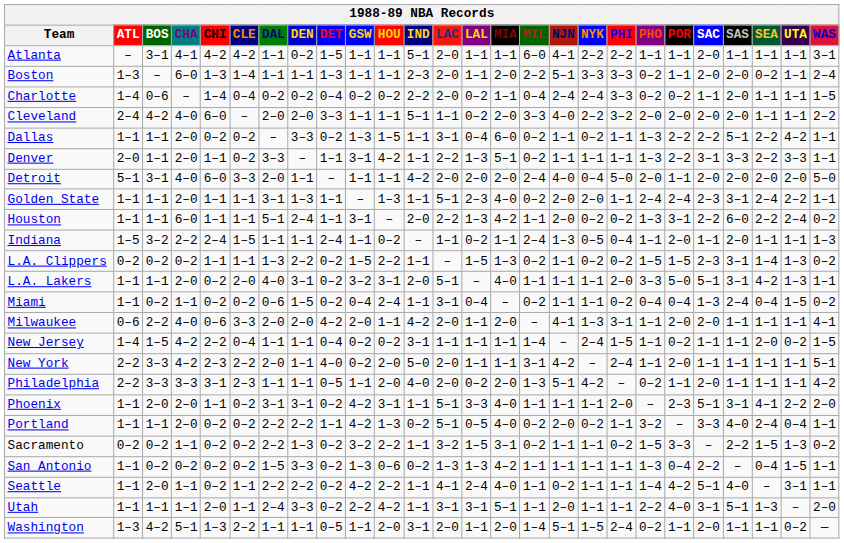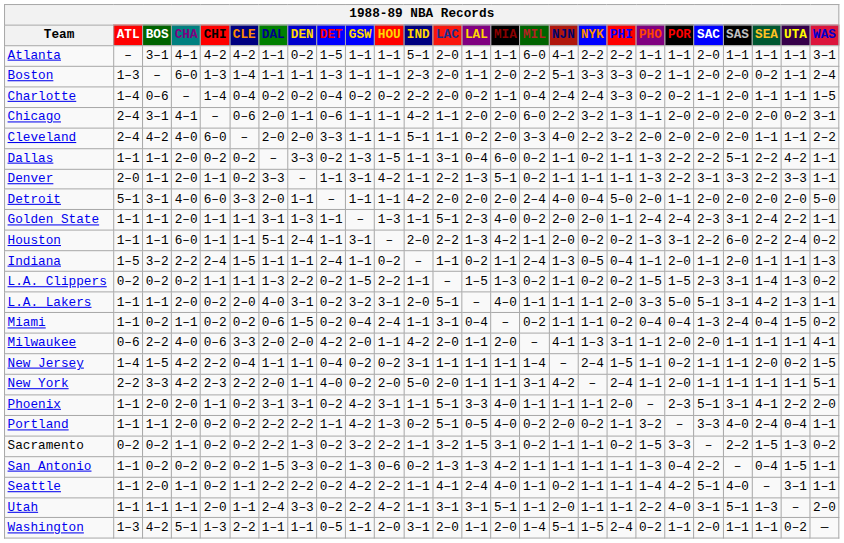 <table class="wikitable" style="font-size:95%; text-align:center;">
 <tr>
 <th colspan=26>1988-89 NBA Records</th>
 </tr>
 <tr>
 <th width=100>Team</th>
 <th style="background:#FF0000;color:#FFFFFF;width=35">ATL</th>
 <th style="background:#006400;color:#FFFFFF;width=35">BOS</th>
 <th style="background:#008080;color:#800080;width=35">CHA</th>
 <th style="background:#FF0000;color:#000000;width=35">CHI</th>
 <th style="background:#000080;color:#FF8C00;width=35">CLE</th>
 <th style="background:#008000;color:#00008B;width=35">DAL</th>
 <th style="background:#0000CD;color:#FFD700;width=35">DEN</th>
 <th style="background:#0000FF;color:#FF0000;width=35">DET</th>
 <th style="background:#0000FF;color:#FFD700;width=35">GSW</th>
 <th style="background:#FF0000;color:#FFD700;width=35">HOU</th>
 <th style="background:#000080;color:#FFD700;width=35">IND</th>
 <th style="background:#F9160D;color:#1A2E8B;width=35">LAC</th>
 <th style="background:#800080;color:#FFD700;width=35">LAL</th>
 <th style="background:#000000;color:#8B0000;width=35">MIA</th>
 <th style="background:#006400;color:#B22222;width=35">MIL</th>
 <th style="background:#B0170C;color:#00056D;width=35">NJN</th>
 <th style="background:#0000FF;color:#FF8C00;width=35">NYK</th>
 <th style="background:#FF0000;color:#0000FF;width=35">PHI</th>
 <th style="background:#800080;color:#FF4500;width=35">PHO</th>
 <th style="background:#000000;color:#FF0000;width=35">POR</th>
 <th style="background:#0000FF;color:#FFFFFF;width=35">SAC</th>
 <th style="background:#000000;color:#C0C0C0;width=35">SAS</th>
 <th style="background:#005831;color:#FFC322;width=35">SEA</th>
 <th style="background:#36004A;color:#FFFF00;width=35">UTA</th>
 <th style="background:#DC143C;color:#0000CD;width=35">WAS</th>
 </tr>
 <tr>
 <td style="text-align:left;"><a href='#'>Atlanta</a></td>
 <td>–</td>
 <td>3–1</td>
 <td>4–1</td>
 <td>4–2</td>
 <td>4–2</td>
 <td>1–1</td>
 <td>0–2</td>
 <td>1–5</td>
 <td>1–1</td>
 <td>1–1</td>
 <td>5–1</td>
 <td>2–0</td>
 <td>1–1</td>
 <td>1–1</td>
 <td>6–0</td>
 <td>4–1</td>
 <td>2–2</td>
 <td>2–2</td>
 <td>1–1</td>
 <td>1–1</td>
 <td>2–0</td>
 <td>1–1</td>
 <td>1–1</td>
 <td>1–1</td>
 <td>3–1</td>
 </tr>
 <tr>
 <td style="text-align:left;"><a href='#'>Boston</a></td>
 <td>1–3</td>
 <td>–</td>
 <td>6–0</td>
 <td>1–3</td>
 <td>1–4</td>
 <td>1–1</td>
 <td>1–1</td>
 <td>1–3</td>
 <td>1–1</td>
 <td>1–1</td>
 <td>2–3</td>
 <td>2–0</td>
 <td>1–1</td>
 <td>2–0</td>
 <td>2–2</td>
 <td>5–1</td>
 <td>3–3</td>
 <td>3–3</td>
 <td>0–2</td>
 <td>1–1</td>
 <td>2–0</td>
 <td>2–0</td>
 <td>0–2</td>
 <td>1–1</td>
 <td>2–4</td>
 </tr>
 <tr>
 <td style="text-align:left;"><a href='#'>Charlotte</a></td>
 <td>1–4</td>
 <td>0–6</td>
 <td>–</td>
 <td>1–4</td>
 <td>0–4</td>
 <td>0–2</td>
 <td>0–2</td>
 <td>0–4</td>
 <td>0–2</td>
 <td>0–2</td>
 <td>2–2</td>
 <td>2–0</td>
 <td>0–2</td>
 <td>1–1</td>
 <td>0–4</td>
 <td>2–4</td>
 <td>2–4</td>
 <td>3–3</td>
 <td>0–2</td>
 <td>0–2</td>
 <td>1–1</td>
 <td>2–0</td>
 <td>1–1</td>
 <td>1–1</td>
 <td>1–5</td>
+</tr>
+<tr>
+<td style="text-align:left;"><a href='#'>Chicago</a></td>
+<td>2–4</td>
+<td>3–1</td>
+<td>4–1</td>
+<td>–</td>
+<td>0–6</td>
+<td>2–0</td>
+<td>1–1</td>
+<td>0–6</td>
+<td>1–1</td>
+<td>1–1</td>
+<td>4–2</td>
+<td>1–1</td>
+<td>2–0</td>
+<td>2–0</td>
+<td>6–0</td>
+<td>2–2</td>
+<td>3–2</td>
+<td>1–3</td>
+<td>1–1</td>
+<td>2–0</td>
+<td>2–0</td>
+<td>2–0</td>
+<td>2–0</td>
+<td>0–2</td>
+<td>3–1</td>
 </tr>
 <tr>
 <td style="text-align:left;"><a href='#'>Cleveland</a></td>
 <td>2–4</td>
 <td>4–2</td>
 <td>4–0</td>
 <td>6–0</td>
 <td>–</td>
 <td>2–0</td>
 <td>2–0</td>
 <td>3–3</td>
 <td>1–1</td>
 <td>1–1</td>
 <td>5–1</td>
 <td>1–1</td>
 <td>0–2</td>
 <td>2–0</td>
 <td>3–3</td>
 <td>4–0</td>
 <td>2–2</td>
 <td>3–2</td>
 <td>2–0</td>
 <td>2–0</td>
 <td>2–0</td>
 <td>2–0</td>
 <td>1–1</td>
 <td>1–1</td>
 <td>2–2</td>
 </tr>
 <tr>
 <td style="text-align:left;"><a href='#'>Dallas</a></td>
 <td>1–1</td>
 <td>1–1</td>
 <td>2–0</td>
 <td>0–2</td>
 <td>0–2</td>
 <td>–</td>
 <td>3–3</td>
 <td>0–2</td>
 <td>1–3</td>
 <td>1–5</td>
 <td>1–1</td>
 <td>3–1</td>
 <td>0–4</td>
 <td>6–0</td>
 <td>0–2</td>
 <td>1–1</td>
 <td>0–2</td>
 <td>1–1</td>
 <td>1–3</td>
 <td>2–2</td>
 <td>2–2</td>
 <td>5–1</td>
 <td>2–2</td>
 <td>4–2</td>
 <td>1–1</td>
 </tr>
 <tr>
 <td style="text-align:left;"><a href='#'>Denver</a></td>
 <td>2–0</td>
 <td>1–1</td>
 <td>2–0</td>
 <td>1–1</td>
 <td>0–2</td>
 <td>3–3</td>
 <td>–</td>
 <td>1–1</td>
 <td>3–1</td>
 <td>4–2</td>
 <td>1–1</td>
 <td>2–2</td>
 <td>1–3</td>
 <td>5–1</td>
 <td>0–2</td>
 <td>1–1</td>
 <td>1–1</td>
 <td>1–1</td>
 <td>1–3</td>
 <td>2–2</td>
 <td>3–1</td>
 <td>3–3</td>
 <td>2–2</td>
 <td>3–3</td>
 <td>1–1</td>
 </tr>
 <tr>
 <td style="text-align:left;"><a href='#'>Detroit</a></td>
 <td>5–1</td>
 <td>3–1</td>
 <td>4–0</td>
 <td>6–0</td>
 <td>3–3</td>
 <td>2–0</td>
 <td>1–1</td>
 <td>–</td>
 <td>1–1</td>
 <td>1–1</td>
 <td>4–2</td>
 <td>2–0</td>
 <td>2–0</td>
 <td>2–0</td>
 <td>2–4</td>
 <td>4–0</td>
 <td>0–4</td>
 <td>5–0</td>
 <td>2–0</td>
 <td>1–1</td>
 <td>2–0</td>
 <td>2–0</td>
 <td>2–0</td>
 <td>2–0</td>
 <td>5–0</td>
 </tr>
 <tr>
 <td style="text-align:left;"><a href='#'>Golden State</a></td>
 <td>1–1</td>
 <td>1–1</td>
 <td>2–0</td>
 <td>1–1</td>
 <td>1–1</td>
 <td>3–1</td>
 <td>1–3</td>
 <td>1–1</td>
 <td>–</td>
 <td>1–3</td>
 <td>1–1</td>
 <td>5–1</td>
 <td>2–3</td>
 <td>4–0</td>
 <td>0–2</td>
 <td>2–0</td>
 <td>2–0</td>
 <td>1–1</td>
 <td>2–4</td>
 <td>2–4</td>
 <td>2–3</td>
 <td>3–1</td>
 <td>2–4</td>
 <td>2–2</td>
 <td>1–1</td>
 </tr>
 <tr>
 <td style="text-align:left;"><a href='#'>Houston</a></td>
 <td>1–1</td>
 <td>1–1</td>
 <td>6–0</td>
 <td>1–1</td>
 <td>1–1</td>
 <td>5–1</td>
 <td>2–4</td>
 <td>1–1</td>
 <td>3–1</td>
 <td>–</td>
 <td>2–0</td>
 <td>2–2</td>
 <td>1–3</td>
 <td>4–2</td>
 <td>1–1</td>
 <td>2–0</td>
 <td>0–2</td>
 <td>0–2</td>
 <td>1–3</td>
 <td>3–1</td>
 <td>2–2</td>
 <td>6–0</td>
 <td>2–2</td>
 <td>2–4</td>
 <td>0–2</td>
 </tr>
 <tr>
 <td style="text-align:left;"><a href='#'>Indiana</a></td>
 <td>1–5</td>
 <td>3–2</td>
 <td>2–2</td>
 <td>2–4</td>
 <td>1–5</td>
 <td>1–1</td>
 <td>1–1</td>
 <td>2–4</td>
 <td>1–1</td>
 <td>0–2</td>
 <td>–</td>
 <td>1–1</td>
 <td>0–2</td>
 <td>1–1</td>
 <td>2–4</td>
 <td>1–3</td>
 <td>0–5</td>
 <td>0–4</td>
 <td>1–1</td>
 <td>2–0</td>
 <td>1–1</td>
 <td>2–0</td>
 <td>1–1</td>
 <td>1–1</td>
 <td>1–3</td>
 </tr>
 <tr>
 <td style="text-align:left;"><a href='#'>L.A. Clippers</a></td>
 <td>0–2</td>
 <td>0–2</td>
 <td>0–2</td>
 <td>1–1</td>
 <td>1–1</td>
 <td>1–3</td>
 <td>2–2</td>
 <td>0–2</td>
 <td>1–5</td>
 <td>2–2</td>
 <td>1–1</td>
 <td>–</td>
 <td>1–5</td>
 <td>1–3</td>
 <td>0–2</td>
 <td>1–1</td>
 <td>0–2</td>
 <td>0–2</td>
 <td>1–5</td>
 <td>1–5</td>
 <td>2–3</td>
 <td>3–1</td>
 <td>1–4</td>
 <td>1–3</td>
 <td>0–2</td>
 </tr>
 <tr>
 <td style="text-align:left;"><a href='#'>L.A. Lakers</a></td>
 <td>1–1</td>
 <td>1–1</td>
 <td>2–0</td>
 <td>0–2</td>
 <td>2–0</td>
 <td>4–0</td>
 <td>3–1</td>
 <td>0–2</td>
 <td>3–2</td>
 <td>3–1</td>
 <td>2–0</td>
 <td>5–1</td>
 <td>–</td>
 <td>4–0</td>
 <td>1–1</td>
 <td>1–1</td>
 <td>1–1</td>
 <td>2–0</td>
 <td>3–3</td>
 <td>5–0</td>
 <td>5–1</td>
 <td>3–1</td>
 <td>4–2</td>
 <td>1–3</td>
 <td>1–1</td>
 </tr>
 <tr>
 <td style="text-align:left;"><a href='#'>Miami</a></td>
 <td>1–1</td>
 <td>0–2</td>
 <td>1–1</td>
 <td>0–2</td>
 <td>0–2</td>
 <td>0–6</td>
 <td>1–5</td>
 <td>0–2</td>
 <td>0–4</td>
 <td>2–4</td>
 <td>1–1</td>
 <td>3–1</td>
 <td>0–4</td>
 <td>–</td>
 <td>0–2</td>
 <td>1–1</td>
 <td>1–1</td>
 <td>0–2</td>
 <td>0–4</td>
 <td>0–4</td>
 <td>1–3</td>
 <td>2–4</td>
 <td>0–4</td>
 <td>1–5</td>
 <td>0–2</td>
 </tr>
 <tr>
 <td style="text-align:left;"><a href='#'>Milwaukee</a></td>
 <td>0–6</td>
 <td>2–2</td>
 <td>4–0</td>
 <td>0–6</td>
 <td>3–3</td>
 <td>2–0</td>
 <td>2–0</td>
 <td>4–2</td>
 <td>2–0</td>
 <td>1–1</td>
 <td>4–2</td>
 <td>2–0</td>
 <td>1–1</td>
 <td>2–0</td>
 <td>–</td>
 <td>4–1</td>
 <td>1–3</td>
 <td>3–1</td>
 <td>1–1</td>
 <td>2–0</td>
 <td>2–0</td>
 <td>1–1</td>
 <td>1–1</td>
 <td>1–1</td>
 <td>4–1</td>
 </tr>
 <tr>
 <td style="text-align:left;"><a href='#'>New Jersey</a></td>
 <td>1–4</td>
 <td>1–5</td>
 <td>4–2</td>
 <td>2–2</td>
 <td>0–4</td>
 <td>1–1</td>
 <td>1–1</td>
 <td>0–4</td>
 <td>0–2</td>
 <td>0–2</td>
 <td>3–1</td>
 <td>1–1</td>
 <td>1–1</td>
 <td>1–1</td>
 <td>1–4</td>
 <td>–</td>
 <td>2–4</td>
 <td>1–5</td>
 <td>1–1</td>
 <td>0–2</td>
 <td>1–1</td>
 <td>1–1</td>
 <td>2–0</td>
 <td>0–2</td>
 <td>1–5</td>
 </tr>
 <tr>
 <td style="text-align:left;"><a href='#'>New York</a></td>
 <td>2–2</td>
 <td>3–3</td>
 <td>4–2</td>
 <td>2–3</td>
 <td>2–2</td>
 <td>2–0</td>
 <td>1–1</td>
 <td>4–0</td>
 <td>0–2</td>
 <td>2–0</td>
 <td>5–0</td>
 <td>2–0</td>
 <td>1–1</td>
 <td>1–1</td>
 <td>3–1</td>
 <td>4–2</td>
 <td>–</td>
 <td>2–4</td>
 <td>1–1</td>
 <td>2–0</td>
 <td>1–1</td>
 <td>1–1</td>
 <td>1–1</td>
 <td>1–1</td>
 <td>5–1</td>
 </tr>
 <tr>
-<td style="text-align:left;"><a href='#'>Philadelphia</a></td>
-<td>2–2</td>
-<td>3–3</td>
-<td>3–3</td>
-<td>3–1</td>
-<td>2–3</td>
-<td>1–1</td>
-<td>1–1</td>
-<td>0–5</td>
-<td>1–1</td>
-<td>2–0</td>
-<td>4–0</td>
-<td>2–0</td>
-<td>0–2</td>
-<td>2–0</td>
-<td>1–3</td>
-<td>5–1</td>
-<td>4–2</td>
-<td>–</td>
-<td>0–2</td>
-<td>1–1</td>
-<td>2–0</td>
-<td>1–1</td>
-<td>1–1</td>
-<td>1–1</td>
-<td>4–2</td>
-</tr>
-<tr>
 <td style="text-align:left;"><a href='#'>Phoenix</a></td>
 <td>1–1</td>
 <td>2–0</td>
 <td>2–0</td>
 <td>1–1</td>
 <td>0–2</td>
 <td>3–1</td>
 <td>3–1</td>
 <td>0–2</td>
 <td>4–2</td>
 <td>3–1</td>
 <td>1–1</td>
 <td>5–1</td>
 <td>3–3</td>
 <td>4–0</td>
 <td>1–1</td>
 <td>1–1</td>
 <td>1–1</td>
 <td>2–0</td>
 <td>–</td>
 <td>2–3</td>
 <td>5–1</td>
 <td>3–1</td>
 <td>4–1</td>
 <td>2–2</td>
 <td>2–0</td>
 </tr>
 <tr>
 <td style="text-align:left;"><a href='#'>Portland</a></td>
 <td>1–1</td>
 <td>1–1</td>
 <td>2–0</td>
 <td>0–2</td>
 <td>0–2</td>
 <td>2–2</td>
 <td>2–2</td>
 <td>1–1</td>
 <td>4–2</td>
 <td>1–3</td>
 <td>0–2</td>
 <td>5–1</td>
 <td>0–5</td>
 <td>4–0</td>
 <td>0–2</td>
 <td>2–0</td>
 <td>0–2</td>
 <td>1–1</td>
 <td>3–2</td>
 <td>–</td>
 <td>3–3</td>
 <td>4–0</td>
 <td>2–4</td>
 <td>0–4</td>
 <td>1–1</td>
 </tr>
 <tr>
 <td style="text-align:left;">Sacramento</td>
 <td>0–2</td>
 <td>0–2</td>
 <td>1–1</td>
 <td>0–2</td>
 <td>0–2</td>
 <td>2–2</td>
 <td>1–3</td>
 <td>0–2</td>
 <td>3–2</td>
 <td>2–2</td>
 <td>1–1</td>
 <td>3–2</td>
 <td>1–5</td>
 <td>3–1</td>
 <td>0–2</td>
 <td>1–1</td>
 <td>1–1</td>
 <td>0–2</td>
 <td>1–5</td>
 <td>3–3</td>
 <td>–</td>
 <td>2–2</td>
 <td>1–5</td>
 <td>1–3</td>
 <td>0–2</td>
 </tr>
 <tr>
 <td style="text-align:left;"><a href='#'>San Antonio</a></td>
 <td>1–1</td>
 <td>0–2</td>
 <td>0–2</td>
 <td>0–2</td>
 <td>0–2</td>
 <td>1–5</td>
 <td>3–3</td>
 <td>0–2</td>
 <td>1–3</td>
 <td>0–6</td>
 <td>0–2</td>
 <td>1–3</td>
 <td>1–3</td>
 <td>4–2</td>
 <td>1–1</td>
 <td>1–1</td>
 <td>1–1</td>
 <td>1–1</td>
 <td>1–3</td>
 <td>0–4</td>
 <td>2–2</td>
 <td>–</td>
 <td>0–4</td>
 <td>1–5</td>
 <td>1–1</td>
 </tr>
 <tr>
 <td style="text-align:left;"><a href='#'>Seattle</a></td>
 <td>1–1</td>
 <td>2–0</td>
 <td>1–1</td>
 <td>0–2</td>
 <td>1–1</td>
 <td>2–2</td>
 <td>2–2</td>
 <td>0–2</td>
 <td>4–2</td>
 <td>2–2</td>
 <td>1–1</td>
 <td>4–1</td>
 <td>2–4</td>
 <td>4–0</td>
 <td>1–1</td>
 <td>0–2</td>
 <td>1–1</td>
 <td>1–1</td>
 <td>1–4</td>
 <td>4–2</td>
 <td>5–1</td>
 <td>4–0</td>
 <td>–</td>
 <td>3–1</td>
 <td>1–1</td>
 </tr>
 <tr>
 <td style="text-align:left;"><a href='#'>Utah</a></td>
 <td>1–1</td>
 <td>1–1</td>
 <td>1–1</td>
 <td>2–0</td>
 <td>1–1</td>
 <td>2–4</td>
 <td>3–3</td>
 <td>0–2</td>
 <td>2–2</td>
 <td>4–2</td>
 <td>1–1</td>
 <td>3–1</td>
 <td>3–1</td>
 <td>5–1</td>
 <td>1–1</td>
 <td>2–0</td>
 <td>1–1</td>
 <td>1–1</td>
 <td>2–2</td>
 <td>4–0</td>
 <td>3–1</td>
 <td>5–1</td>
 <td>1–3</td>
 <td>–</td>
 <td>2–0</td>
 </tr>
 <tr>
 <td style="text-align:left;"><a href='#'>Washington</a></td>
 <td>1–3</td>
 <td>4–2</td>
 <td>5–1</td>
 <td>1–3</td>
 <td>2–2</td>
 <td>1–1</td>
 <td>1–1</td>
 <td>0–5</td>
 <td>1–1</td>
 <td>2–0</td>
 <td>3–1</td>
 <td>2–0</td>
 <td>1–1</td>
 <td>2–0</td>
 <td>1–4</td>
 <td>5–1</td>
 <td>1–5</td>
 <td>2–4</td>
 <td>0–2</td>
 <td>1–1</td>
 <td>2–0</td>
 <td>1–1</td>
 <td>1–1</td>
 <td>0–2</td>
 <td>—</td>
 </tr>
 </table>
